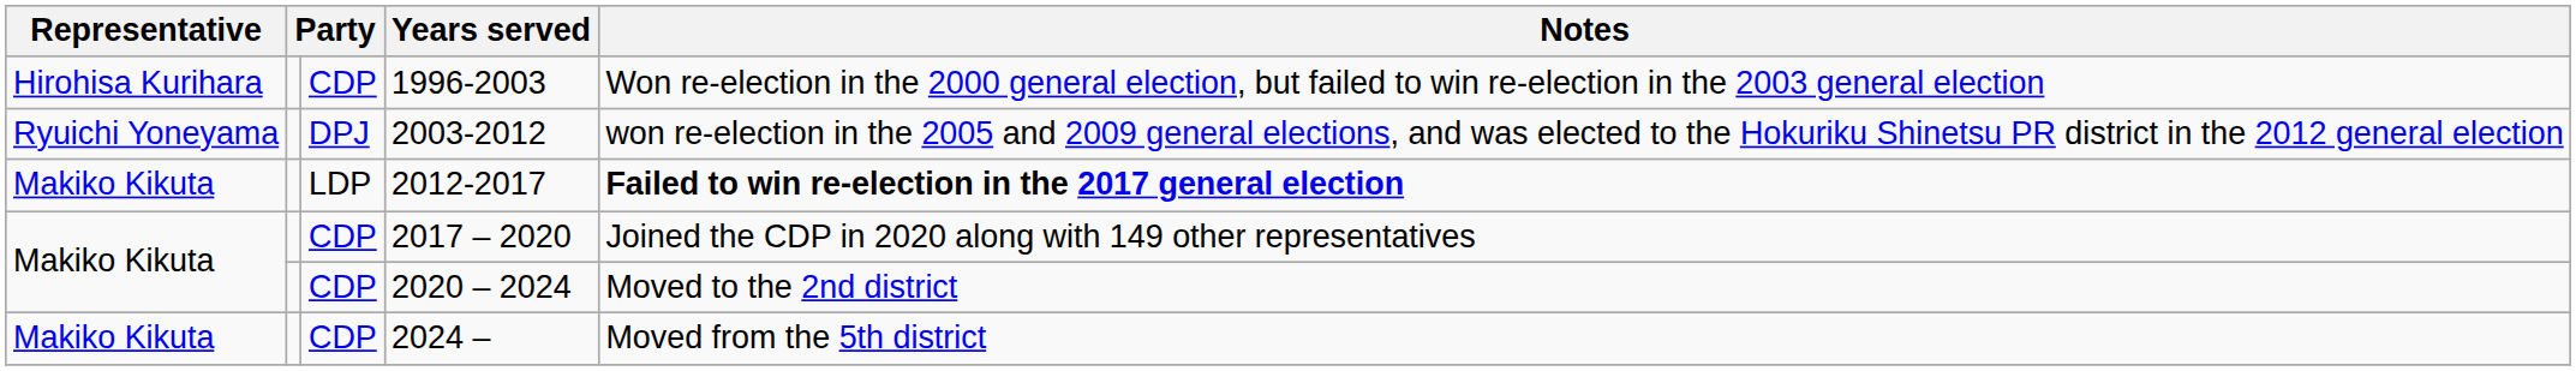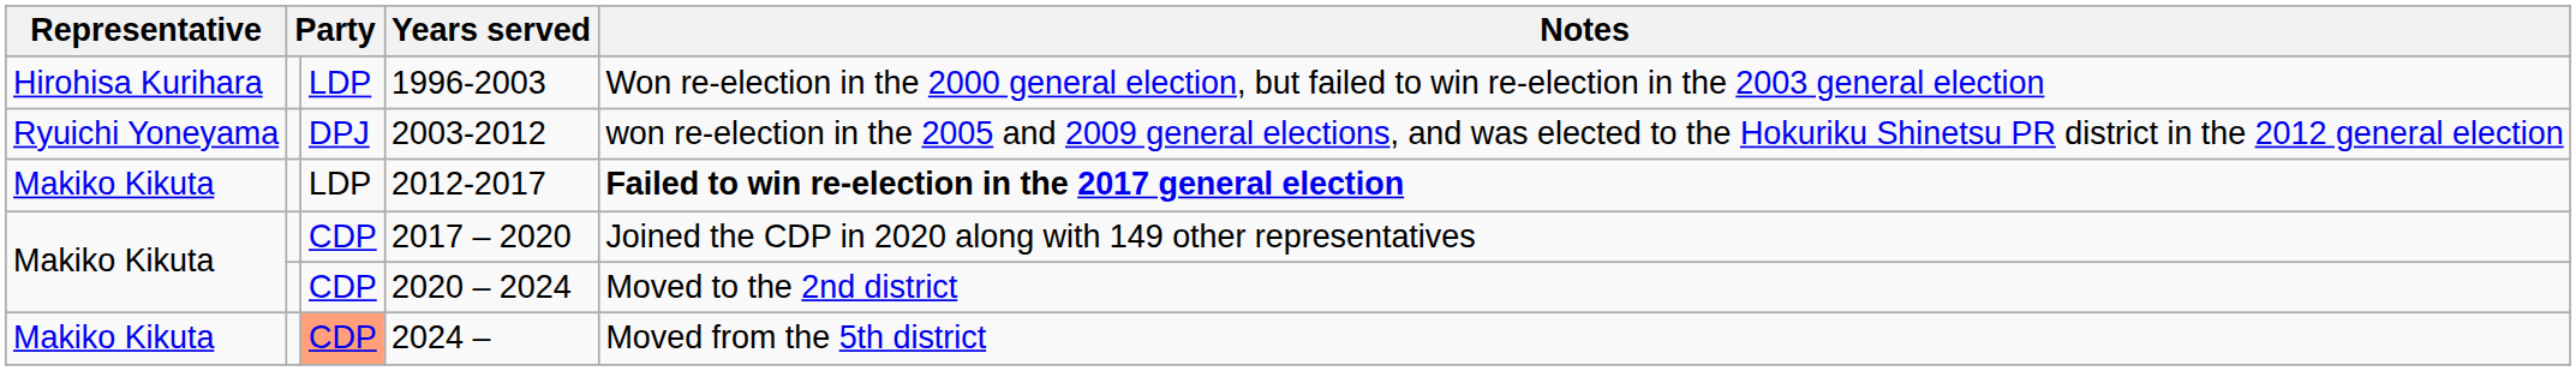 <table class="wikitable">
 <tr>
 <th>Representative</th>
 <th colspan="2">Party</th>
 <th>Years served</th>
 <th>Notes</th>
 </tr>
 <tr>
 <td><a href='#'>Hirohisa Kurihara</a></td>
 <td bgcolor=></td>
-<td><a href='#'>CDP</a></td>
+<td><a href='#'>LDP</a></td>
 <td>1996-2003</td>
 <td>Won re-election in the <a href='#'>2000 general election</a>, but failed to win re-election in the <a href='#'>2003 general election</a></td>
 </tr>
 <tr>
 <td><a href='#'>Ryuichi Yoneyama</a></td>
 <td bgcolor=></td>
 <td><a href='#'>DPJ</a></td>
 <td>2003-2012</td>
 <td>won re-election in the <a href='#'>2005</a> and <a href='#'>2009 general elections</a>, and was elected to the <a href='#'>Hokuriku Shinetsu PR</a> district in the <a href='#'>2012 general election</a></td>
 </tr>
 <tr>
 <td><a href='#'>Makiko Kikuta</a></td>
 <td bgcolor=></td>
 <td>LDP</td>
 <td>2012-2017</td>
 <td><strong>Failed to win re-election in the <a href='#'>2017 general election</a></strong></td>
 </tr>
 <tr>
 <td rowspan="2">Makiko Kikuta</td>
 <td bgcolor=></td>
 <td><a href='#'>CDP</a></td>
 <td>2017 – 2020</td>
 <td>Joined the CDP in 2020 along with 149 other representatives</td>
 </tr>
 <tr>
 <td bgcolor=></td>
 <td><a href='#'>CDP</a></td>
 <td>2020 – 2024</td>
 <td>Moved to the <a href='#'>2nd district</a></td>
 </tr>
 <tr>
 <td><a href='#'>Makiko Kikuta</a></td>
 <td bgcolor=></td>
-<td><a href='#'>CDP</a></td>
+<td style="background: lightsalmon;"><a href='#'>CDP</a></td>
 <td>2024 –</td>
 <td>Moved from the <a href='#'>5th district</a></td>
 </tr>
 </table>
